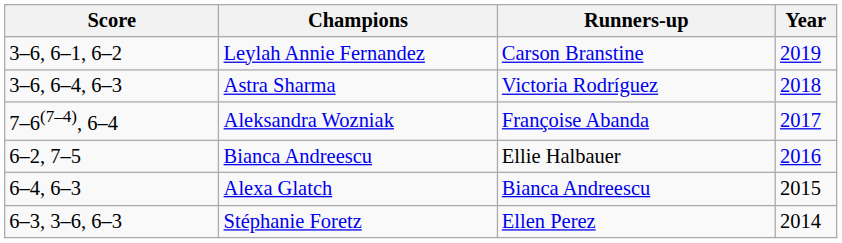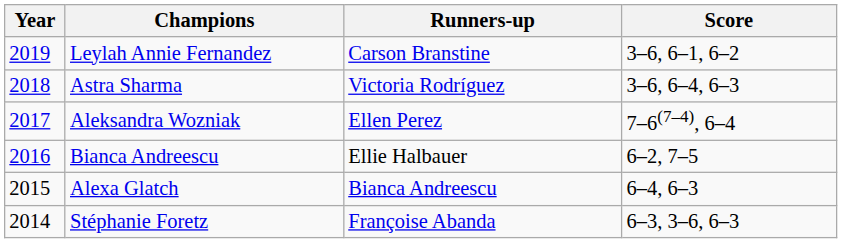 <table class="wikitable">
 <tr>
-<th style="width:160px">Score</th>
+<th style="width:40px">Year</th>
 <th style="width:210px">Champions</th>
 <th style="width:210px">Runners-up</th>
-<th style="width:40px">Year</th>
+<th style="width:160px">Score</th>
 </tr>
 <tr>
-<td>3–6, 6–1, 6–2</td>
+<td><a href='#'>2019</a></td>
 <td> <a href='#'>Leylah Annie Fernandez</a></td>
 <td> <a href='#'>Carson Branstine</a></td>
-<td><a href='#'>2019</a></td>
+<td>3–6, 6–1, 6–2</td>
 </tr>
 <tr>
-<td>3–6, 6–4, 6–3</td>
+<td><a href='#'>2018</a></td>
 <td> <a href='#'>Astra Sharma</a></td>
 <td> <a href='#'>Victoria Rodríguez</a></td>
-<td><a href='#'>2018</a></td>
+<td>3–6, 6–4, 6–3</td>
 </tr>
 <tr>
+<td><a href='#'>2017</a></td>
+<td> <a href='#'>Aleksandra Wozniak</a></td>
+<td> <a href='#'>Ellen Perez</a></td>
 <td>7–6<sup>(7–4)</sup>, 6–4</td>
-<td> <a href='#'>Aleksandra Wozniak</a></td>
-<td> <a href='#'>Françoise Abanda</a></td>
-<td><a href='#'>2017</a></td>
 </tr>
 <tr>
-<td>6–2, 7–5</td>
+<td><a href='#'>2016</a></td>
 <td> <a href='#'>Bianca Andreescu</a></td>
 <td> Ellie Halbauer</td>
-<td><a href='#'>2016</a></td>
+<td>6–2, 7–5</td>
 </tr>
 <tr>
-<td>6–4, 6–3</td>
+<td>2015</td>
 <td> <a href='#'>Alexa Glatch</a></td>
 <td> <a href='#'>Bianca Andreescu</a></td>
-<td>2015</td>
+<td>6–4, 6–3</td>
 </tr>
 <tr>
+<td>2014</td>
+<td> <a href='#'>Stéphanie Foretz</a></td>
+<td> <a href='#'>Françoise Abanda</a></td>
 <td>6–3, 3–6, 6–3</td>
-<td> <a href='#'>Stéphanie Foretz</a></td>
-<td> <a href='#'>Ellen Perez</a></td>
-<td>2014</td>
 </tr>
 </table>
